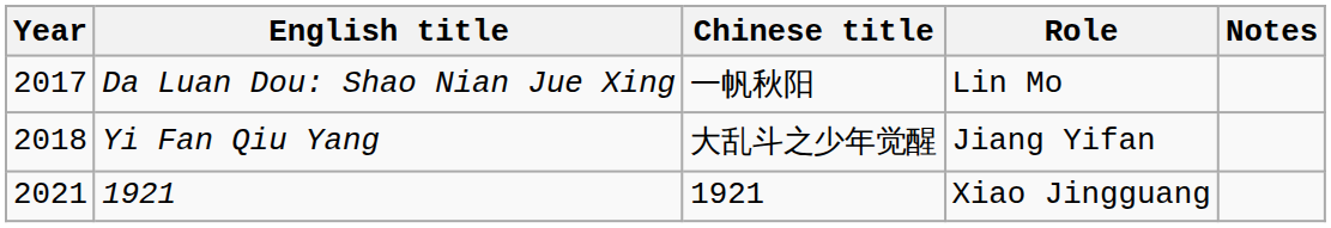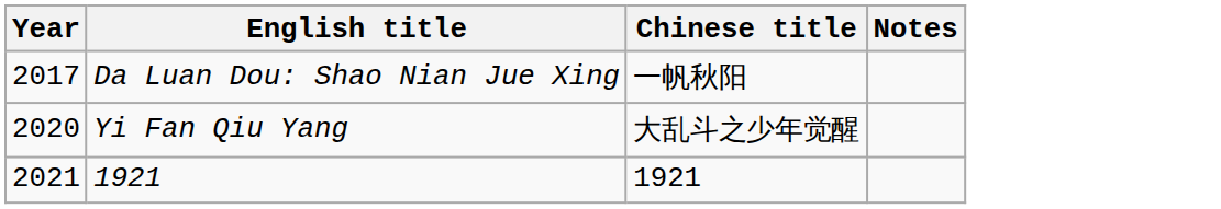 <table class="wikitable">
 <tr>
 <th width=10>Year</th>
 <th>English title</th>
 <th>Chinese title</th>
-<th>Role</th>
 <th>Notes</th>
 </tr>
 <tr>
 <td>2017</td>
 <td><em>Da Luan Dou: Shao Nian Jue Xing</em></td>
 <td>一帆秋阳</td>
-<td>Lin Mo</td>
 <td></td>
 </tr>
 <tr>
-<td>2018</td>
+<td>2020</td>
 <td><em>Yi Fan Qiu Yang</em></td>
 <td>大乱斗之少年觉醒</td>
-<td>Jiang Yifan</td>
 <td></td>
 </tr>
 <tr>
 <td>2021</td>
 <td><em>1921</em></td>
 <td>1921</td>
-<td>Xiao Jingguang</td>
 <td></td>
 </tr>
 </table>
